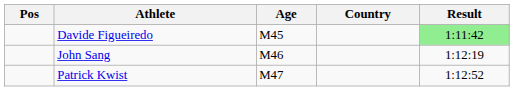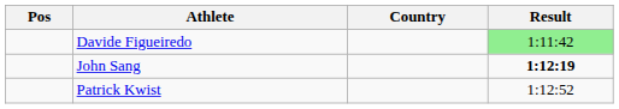 <table class="wikitable"  style="text-align:center; width:50%;">
 <tr>
 <th>Pos</th>
 <th>Athlete</th>
-<th>Age</th>
 <th>Country</th>
 <th>Result</th>
 </tr>
 <tr>
 <td align=center></td>
 <td align=left><a href='#'>Davide Figueiredo</a></td>
-<td align=left>M45</td>
 <td align=left></td>
 <td style="background: lightgreen;">1:11:42</td>
 </tr>
 <tr>
 <td align=center></td>
 <td align=left><a href='#'>John Sang</a></td>
-<td align=left>M46</td>
 <td align=left></td>
-<td>1:12:19</td>
+<td><strong>1:12:19</strong></td>
 </tr>
 <tr>
 <td align=center></td>
 <td align=left><a href='#'>Patrick Kwist</a></td>
-<td align=left>M47</td>
 <td align=left></td>
 <td>1:12:52</td>
 </tr>
 </table>
